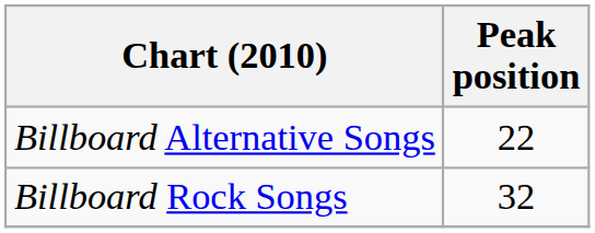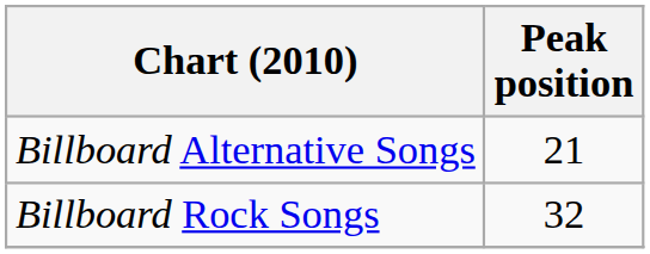 <table class="wikitable">
 <tr>
 <th>Chart (2010)</th>
 <th>Peak<br>position</th>
 </tr>
 <tr>
 <td align="left"><em>Billboard</em> <a href='#'>Alternative Songs</a></td>
-<td align="center">22</td>
+<td align="center">21</td>
 </tr>
 <tr>
 <td align="left"><em>Billboard</em> <a href='#'>Rock Songs</a></td>
 <td align="center">32</td>
 </tr>
 <tr>
 </tr>
 </table>
